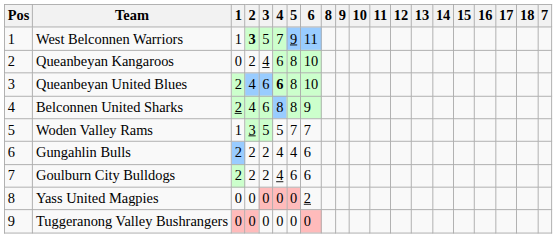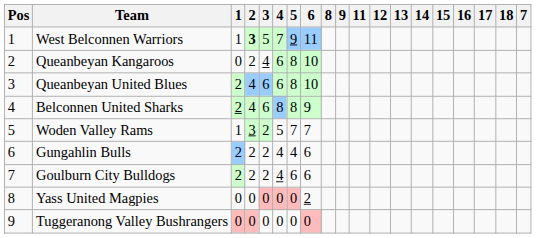 <table class="wikitable">
 <tr>
 <th>Pos</th>
 <th>Team</th>
 <th>1</th>
 <th>2</th>
 <th>3</th>
 <th>4</th>
 <th>5</th>
 <th>6</th>
 <th>8</th>
 <th>9</th>
-<th>10</th>
 <th>11</th>
 <th>12</th>
 <th>13</th>
 <th>14</th>
 <th>15</th>
 <th>16</th>
 <th>17</th>
 <th>18</th>
 <th>7</th>
 </tr>
 <tr>
 <td>1</td>
 <td> West Belconnen Warriors</td>
 <td>1</td>
 <td style="background:#ccffcc;"><strong>3</strong></td>
 <td style="background:#ccffcc;">5</td>
 <td style="background:#ccffcc;">7</td>
 <td style="background:#99ccff;"><u>9</u></td>
 <td style="background:#99ccff;">11</td>
-<td></td>
 <td></td>
 <td></td>
 <td></td>
 <td></td>
 <td></td>
 <td></td>
 <td></td>
 <td></td>
 <td></td>
 <td></td>
 <td></td>
 </tr>
 <tr>
 <td>2</td>
 <td> Queanbeyan Kangaroos</td>
 <td>0</td>
 <td>2</td>
 <td><u>4</u></td>
 <td style="background:#ccffcc;">6</td>
 <td style="background:#ccffcc;">8</td>
 <td style="background:#ccffcc;">10</td>
 <td></td>
 <td></td>
 <td></td>
 <td></td>
 <td></td>
 <td></td>
 <td></td>
 <td></td>
 <td></td>
 <td></td>
 <td></td>
-<td></td>
 </tr>
 <tr>
 <td>3</td>
 <td> Queanbeyan United Blues</td>
 <td style="background:#ccffcc;">2</td>
 <td style="background:#99ccff;">4</td>
 <td style="background:#99ccff;">6</td>
-<td style="background:#ccffcc;"><strong>6</strong></td>
+<td style="background:#ccffcc;">6</td>
 <td style="background:#ccffcc;">8</td>
 <td style="background:#ccffcc;">10</td>
-<td></td>
 <td></td>
 <td></td>
 <td></td>
 <td></td>
 <td></td>
 <td></td>
 <td></td>
 <td></td>
 <td></td>
 <td></td>
 <td></td>
 </tr>
 <tr>
 <td>4</td>
 <td> Belconnen United Sharks</td>
 <td style="background:#ccffcc;"><u>2</u></td>
 <td style="background:#ccffcc;">4</td>
 <td style="background:#ccffcc;">6</td>
 <td style="background:#99ccff;">8</td>
 <td style="background:#ccffcc;">8</td>
 <td style="background:#ccffcc;">9</td>
 <td></td>
 <td></td>
 <td></td>
 <td></td>
 <td></td>
 <td></td>
 <td></td>
 <td></td>
 <td></td>
 <td></td>
 <td></td>
-<td></td>
 </tr>
 <tr>
 <td>5</td>
 <td> Woden Valley Rams</td>
 <td>1</td>
 <td style="background:#ccffcc;"><u>3</u></td>
-<td style="background:#ccffcc;">5</td>
+<td style="background:#ccffcc;">2</td>
 <td>5</td>
 <td>7</td>
 <td>7</td>
-<td></td>
 <td></td>
 <td></td>
 <td></td>
 <td></td>
 <td></td>
 <td></td>
 <td></td>
 <td></td>
 <td></td>
 <td></td>
 <td></td>
 </tr>
 <tr>
 <td>6</td>
 <td> Gungahlin Bulls</td>
 <td style="background:#99ccff;">2</td>
 <td>2</td>
 <td>2</td>
 <td>4</td>
 <td>4</td>
 <td>6</td>
 <td></td>
 <td></td>
 <td></td>
 <td></td>
 <td></td>
 <td></td>
 <td></td>
 <td></td>
 <td></td>
 <td></td>
 <td></td>
-<td></td>
 </tr>
 <tr>
 <td>7</td>
 <td> Goulburn City Bulldogs</td>
 <td style="background:#ccffcc;">2</td>
 <td>2</td>
 <td>2</td>
 <td><u>4</u></td>
 <td>6</td>
 <td>6</td>
-<td></td>
 <td></td>
 <td></td>
 <td></td>
 <td></td>
 <td></td>
 <td></td>
 <td></td>
 <td></td>
 <td></td>
 <td></td>
 <td></td>
 </tr>
 <tr>
 <td>8</td>
 <td> Yass United Magpies</td>
 <td>0</td>
 <td>0</td>
 <td style="background:#ffbbbb;">0</td>
 <td style="background:#ffbbbb;">0</td>
 <td style="background:#ffbbbb;">0</td>
 <td><u>2</u></td>
 <td></td>
 <td></td>
 <td></td>
 <td></td>
 <td></td>
 <td></td>
 <td></td>
 <td></td>
 <td></td>
 <td></td>
 <td></td>
-<td></td>
 </tr>
 <tr>
 <td>9</td>
 <td> Tuggeranong Valley Bushrangers</td>
 <td style="background:#ffbbbb;">0</td>
 <td style="background:#ffbbbb;">0</td>
 <td>0</td>
 <td>0</td>
 <td>0</td>
 <td style="background:#ffbbbb;">0</td>
 <td></td>
 <td></td>
 <td></td>
 <td></td>
 <td></td>
 <td></td>
 <td></td>
 <td></td>
 <td></td>
 <td></td>
 <td></td>
-<td></td>
 </tr>
 </table>
